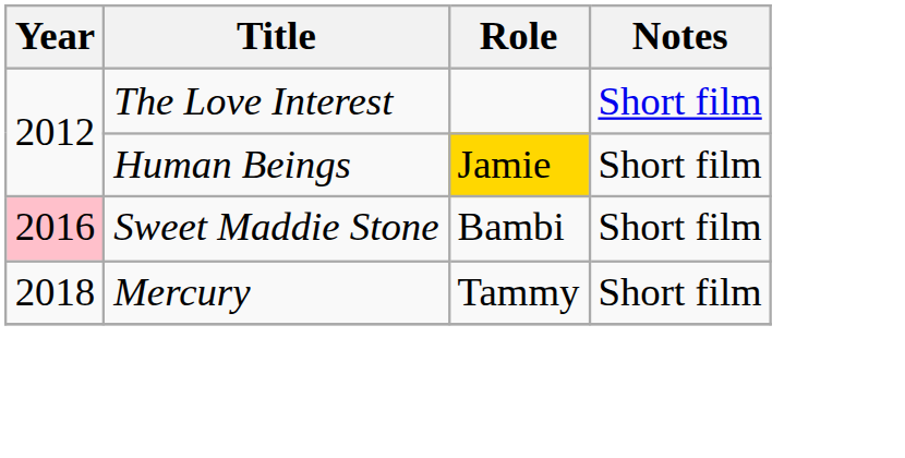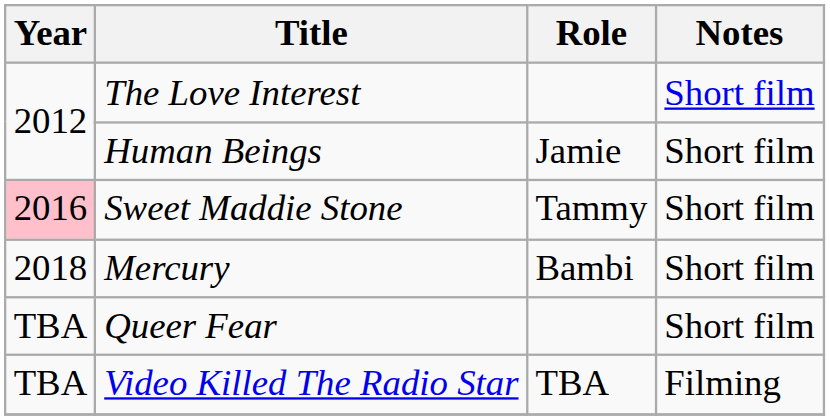 <table class="wikitable sortable">
 <tr>
 <th>Year</th>
 <th>Title</th>
 <th>Role</th>
 <th>Notes</th>
 </tr>
 <tr>
 <td rowspan="2">2012</td>
 <td><em>The Love Interest</em></td>
 <td></td>
 <td><a href='#'>Short film</a></td>
 </tr>
 <tr>
 <td><em>Human Beings</em></td>
-<td style="background: gold;">Jamie</td>
+<td>Jamie</td>
 <td>Short film</td>
 </tr>
 <tr>
 <td style="background: pink;">2016</td>
 <td><em>Sweet Maddie Stone</em></td>
-<td>Bambi</td>
+<td>Tammy</td>
 <td>Short film</td>
 </tr>
 <tr>
 <td>2018</td>
 <td><em>Mercury</em></td>
-<td>Tammy</td>
+<td>Bambi</td>
 <td>Short film</td>
+</tr>
+<tr>
+<td>TBA</td>
+<td><em>Queer Fear</em></td>
+<td></td>
+<td>Short film</td>
+</tr>
+<tr>
+<td>TBA</td>
+<td><em><a href='#'> Video Killed The Radio Star</a></em></td>
+<td>TBA</td>
+<td>Filming</td>
 </tr>
 <tr>
 </tr>
 </table>
